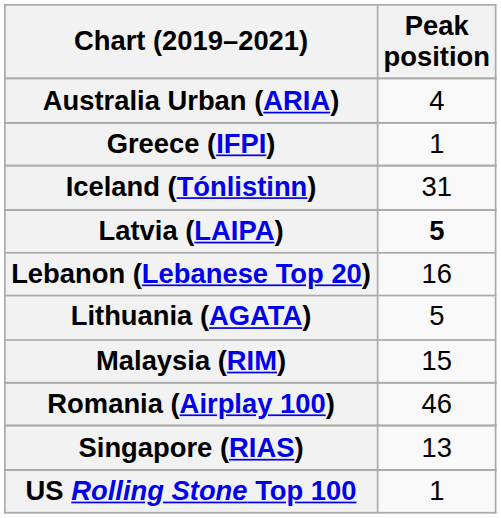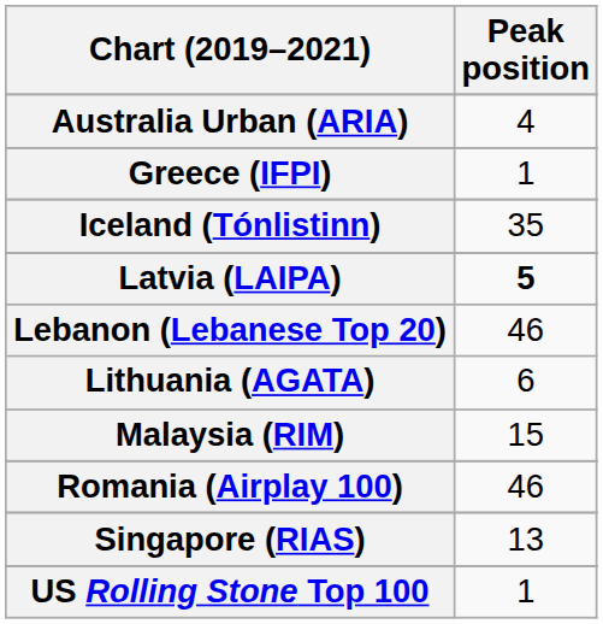 <table class="wikitable sortable plainrowheaders" style="text-align:center">
 <tr>
 <th scope="col">Chart (2019–2021)</th>
 <th scope="col">Peak<br>position</th>
 </tr>
 <tr>
 </tr>
 <tr>
 <th scope="row">Australia Urban (<a href='#'>ARIA</a>)</th>
 <td>4</td>
 </tr>
 <tr>
 </tr>
 <tr>
 </tr>
 <tr>
 </tr>
 <tr>
 </tr>
 <tr>
 </tr>
 <tr>
 </tr>
 <tr>
 </tr>
 <tr>
 </tr>
 <tr>
 </tr>
 <tr>
 </tr>
 <tr>
 </tr>
 <tr>
 </tr>
 <tr>
 <th scope="row">Greece (<a href='#'>IFPI</a>)</th>
 <td>1</td>
 </tr>
 <tr>
 </tr>
 <tr>
 </tr>
 <tr>
 <th scope="row">Iceland (<a href='#'>Tónlistinn</a>)</th>
-<td>31</td>
+<td>35</td>
 </tr>
 <tr>
 </tr>
 <tr>
 </tr>
 <tr>
 <th scope="row">Latvia (<a href='#'>LAIPA</a>)</th>
 <td><strong>5</strong></td>
 </tr>
 <tr>
 <th scope="row">Lebanon (<a href='#'>Lebanese Top 20</a>)</th>
-<td>16</td>
+<td>46</td>
 </tr>
 <tr>
 <th scope="row">Lithuania (<a href='#'>AGATA</a>)</th>
-<td>5</td>
+<td>6</td>
 </tr>
 <tr>
 <th scope="row">Malaysia (<a href='#'>RIM</a>)</th>
 <td>15</td>
 </tr>
 <tr>
 </tr>
 <tr>
 </tr>
 <tr>
 </tr>
 <tr>
 </tr>
 <tr>
 <th scope="row">Romania (<a href='#'>Airplay 100</a>)</th>
 <td>46</td>
 </tr>
 <tr>
 </tr>
 <tr>
 <th scope="row">Singapore (<a href='#'>RIAS</a>)</th>
 <td>13</td>
 </tr>
 <tr>
 </tr>
 <tr>
 </tr>
 <tr>
 </tr>
 <tr>
 </tr>
 <tr>
 </tr>
 <tr>
 </tr>
 <tr>
 </tr>
 <tr>
 </tr>
 <tr>
 </tr>
 <tr>
 </tr>
 <tr>
 </tr>
 <tr>
 </tr>
 <tr>
 </tr>
 <tr>
 <th scope="row">US <a href='#'><em>Rolling Stone</em> Top 100</a></th>
 <td>1</td>
 </tr>
 </table>
